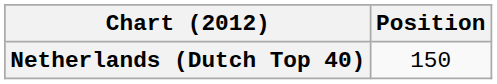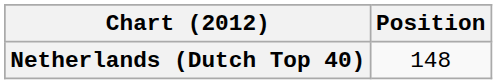 <table class="wikitable plainrowheaders" style="text-align:center">
 <tr>
 <th scope="col">Chart (2012)</th>
 <th scope="col">Position</th>
 </tr>
 <tr>
 <th scope="row">Netherlands (Dutch Top 40)</th>
-<td>150</td>
+<td>148</td>
 </tr>
 </table>
